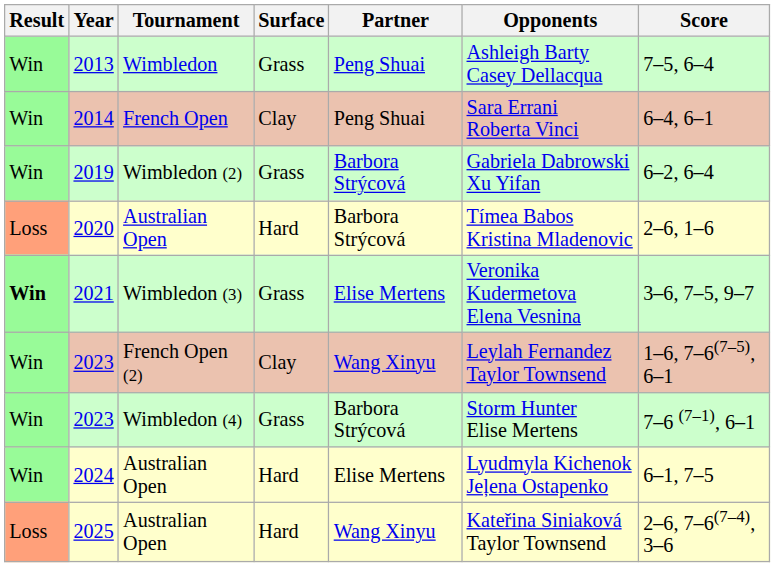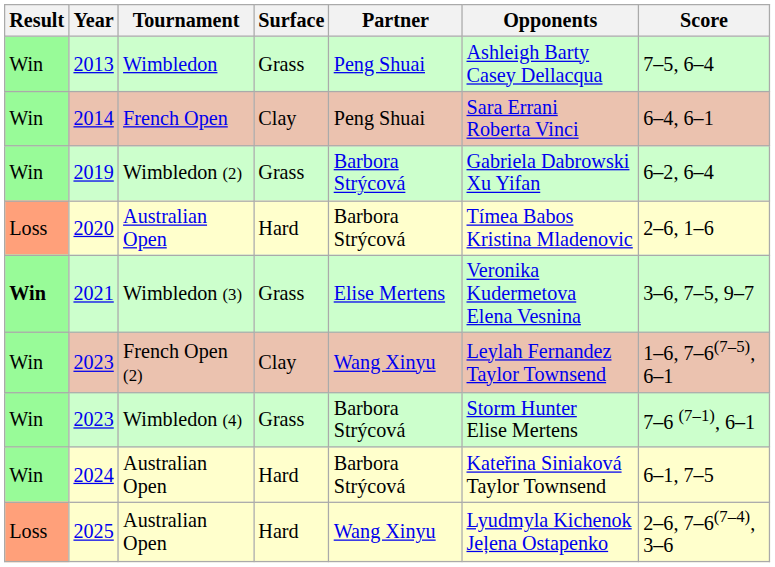 <table class="sortable wikitable">
 <tr>
 <th>Result</th>
 <th>Year</th>
 <th>Tournament</th>
 <th>Surface</th>
 <th>Partner</th>
 <th>Opponents</th>
 <th class=unsortable>Score</th>
 </tr>
 <tr style=background:#CCFFCC>
 <td bgcolor=98fb98>Win</td>
 <td><a href='#'>2013</a></td>
 <td><a href='#'>Wimbledon</a></td>
 <td>Grass</td>
 <td> <a href='#'>Peng Shuai</a></td>
 <td> <a href='#'>Ashleigh Barty</a> <br>  <a href='#'>Casey Dellacqua</a></td>
 <td>7–5, 6–4</td>
 </tr>
 <tr bgcolor=#ebc2af>
 <td bgcolor=98FB98>Win</td>
 <td><a href='#'>2014</a></td>
 <td><a href='#'>French Open</a></td>
 <td>Clay</td>
 <td> Peng Shuai</td>
 <td> <a href='#'>Sara Errani</a> <br>  <a href='#'>Roberta Vinci</a></td>
 <td>6–4, 6–1</td>
 </tr>
 <tr style=background:#CCFFCC>
 <td bgcolor=98FB98>Win</td>
 <td><a href='#'>2019</a></td>
 <td>Wimbledon <small>(2)</small></td>
 <td>Grass</td>
 <td> <a href='#'>Barbora Strýcová</a></td>
 <td> <a href='#'>Gabriela Dabrowski</a> <br>  <a href='#'>Xu Yifan</a></td>
 <td>6–2, 6–4</td>
 </tr>
 <tr style=background:#FFFFCC>
 <td bgcolor=ffa07a>Loss</td>
 <td><a href='#'>2020</a></td>
 <td><a href='#'>Australian Open</a></td>
 <td>Hard</td>
 <td> Barbora Strýcová</td>
 <td> <a href='#'>Tímea Babos</a> <br>  <a href='#'>Kristina Mladenovic</a></td>
 <td>2–6, 1–6</td>
 </tr>
 <tr style=background:#CCFFCC>
 <td bgcolor=98FB98><strong>Win</strong></td>
 <td><a href='#'>2021</a></td>
 <td>Wimbledon <small>(3)</small></td>
 <td>Grass</td>
 <td> <a href='#'>Elise Mertens</a></td>
 <td> <a href='#'>Veronika Kudermetova</a> <br>  <a href='#'>Elena Vesnina</a></td>
 <td>3–6, 7–5, 9–7</td>
 </tr>
 <tr bgcolor=#ebc2af>
 <td bgcolor=98FB98>Win</td>
 <td><a href='#'>2023</a></td>
 <td>French Open <small>(2)</small></td>
 <td>Clay</td>
 <td> <a href='#'>Wang Xinyu</a></td>
 <td> <a href='#'>Leylah Fernandez</a> <br>  <a href='#'>Taylor Townsend</a></td>
 <td>1–6, 7–6<sup>(7–5)</sup>, 6–1</td>
 </tr>
 <tr style="background:#CCFFCC;">
 <td bgcolor=98FB98>Win</td>
 <td><a href='#'>2023</a></td>
 <td>Wimbledon <small>(4)</small></td>
 <td>Grass</td>
 <td> Barbora Strýcová</td>
 <td> <a href='#'>Storm Hunter</a> <br>  Elise Mertens</td>
 <td>7–6 <sup>(7–1)</sup>, 6–1</td>
 </tr>
 <tr style="background:#FFFFCC;">
 <td bgcolor=98FB98>Win</td>
 <td><a href='#'>2024</a></td>
 <td>Australian Open</td>
 <td>Hard</td>
-<td> Elise Mertens</td>
-<td> <a href='#'>Lyudmyla Kichenok</a> <br>  <a href='#'>Jeļena Ostapenko</a></td>
+<td> Barbora Strýcová</td>
+<td> <a href='#'>Kateřina Siniaková</a> <br>  Taylor Townsend</td>
 <td>6–1, 7–5</td>
 </tr>
 <tr style="background:#FFFFCC;">
 <td bgcolor=ffa07a>Loss</td>
 <td><a href='#'>2025</a></td>
 <td>Australian Open</td>
 <td>Hard</td>
 <td> <a href='#'>Wang Xinyu</a></td>
-<td> <a href='#'>Kateřina Siniaková</a> <br>  Taylor Townsend</td>
+<td> <a href='#'>Lyudmyla Kichenok</a> <br>  <a href='#'>Jeļena Ostapenko</a></td>
 <td>2–6, 7–6<sup>(7–4)</sup>, 3–6</td>
 </tr>
 </table>
